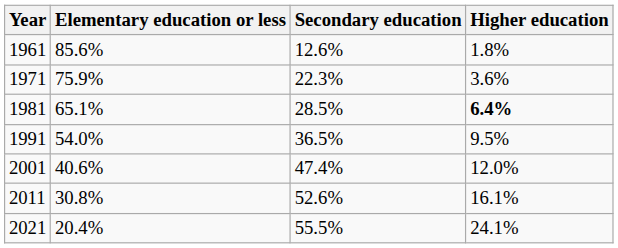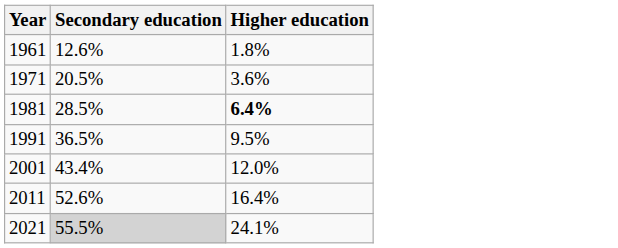 <table class="wikitable" align="left">
 <tr>
 <th>Year</th>
-<th>Elementary education or less</th>
 <th>Secondary education</th>
 <th>Higher education</th>
 </tr>
 <tr>
 <td>1961</td>
-<td>85.6%</td>
 <td>12.6%</td>
 <td>1.8%</td>
 </tr>
 <tr>
 <td>1971</td>
-<td>75.9%</td>
-<td>22.3%</td>
+<td>20.5%</td>
 <td>3.6%</td>
 </tr>
 <tr>
 <td>1981</td>
-<td>65.1%</td>
 <td>28.5%</td>
 <td><strong>6.4%</strong></td>
 </tr>
 <tr>
 <td>1991</td>
-<td>54.0%</td>
 <td>36.5%</td>
 <td>9.5%</td>
 </tr>
 <tr>
 <td>2001</td>
-<td>40.6%</td>
-<td>47.4%</td>
+<td>43.4%</td>
 <td>12.0%</td>
 </tr>
 <tr>
 <td>2011</td>
-<td>30.8%</td>
 <td>52.6%</td>
-<td>16.1%</td>
+<td>16.4%</td>
 </tr>
 <tr>
 <td>2021</td>
-<td>20.4%</td>
-<td>55.5%</td>
+<td style="background: lightgrey;">55.5%</td>
 <td>24.1%</td>
 </tr>
 </table>
